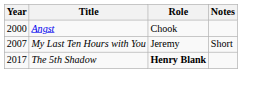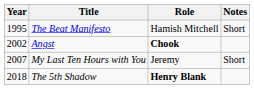 <table class="wikitable">
 <tr>
 <th>Year</th>
 <th>Title</th>
 <th>Role</th>
 <th>Notes</th>
 </tr>
 <tr>
-<td>2000</td>
+<td>1995</td>
+<td><em><a href='#'>The Beat Manifesto</a></em></td>
+<td>Hamish Mitchell</td>
+<td>Short</td>
+</tr>
+<tr>
+<td>2002</td>
 <td><em><a href='#'>Angst</a></em></td>
-<td>Chook</td>
+<td><strong>Chook</strong></td>
 <td></td>
 </tr>
 <tr>
 <td>2007</td>
 <td><em>My Last Ten Hours with You</em></td>
 <td>Jeremy</td>
 <td>Short</td>
 </tr>
 <tr>
-<td>2017</td>
+<td>2018</td>
 <td><em>The 5th Shadow</em></td>
 <td><strong>Henry Blank</strong></td>
 <td></td>
 </tr>
 </table>
